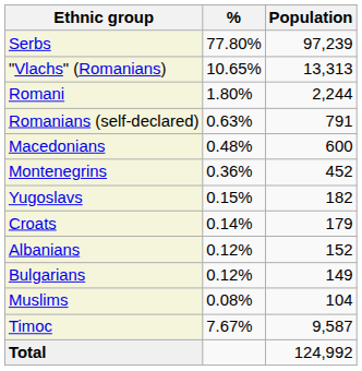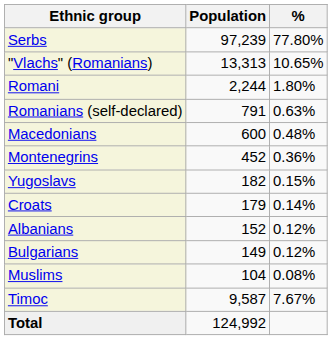 <table class="wikitable">
 <tr>
 <th>Ethnic group</th>
+<th>Population</th>
 <th>%</th>
-<th>Population</th>
 </tr>
 <tr>
 <td style="background:#F5F5DC;"><a href='#'>Serbs</a></td>
+<td align="right">97,239</td>
 <td>77.80%</td>
-<td align="right">97,239</td>
 </tr>
 <tr>
 <td style="background:#F5F5DC;">"<a href='#'>Vlachs</a>" (<a href='#'>Romanians</a>)</td>
+<td align="right">13,313</td>
 <td>10.65%</td>
-<td align="right">13,313</td>
 </tr>
 <tr>
 <td style="background:#F5F5DC;"><a href='#'>Romani</a></td>
+<td align="right">2,244</td>
 <td>1.80%</td>
-<td align="right">2,244</td>
 </tr>
 <tr>
 <td style="background:#F5F5DC;"><a href='#'>Romanians</a> (self-declared)</td>
+<td align="right">791</td>
 <td>0.63%</td>
-<td align="right">791</td>
 </tr>
 <tr>
 <td style="background:#F5F5DC;"><a href='#'>Macedonians</a></td>
+<td align="right">600</td>
 <td>0.48%</td>
-<td align="right">600</td>
 </tr>
 <tr>
 <td style="background:#F5F5DC;"><a href='#'>Montenegrins</a></td>
+<td align="right">452</td>
 <td>0.36%</td>
-<td align="right">452</td>
 </tr>
 <tr>
 <td style="background:#F5F5DC;"><a href='#'>Yugoslavs</a></td>
+<td align="right">182</td>
 <td>0.15%</td>
-<td align="right">182</td>
 </tr>
 <tr>
 <td style="background:#F5F5DC;"><a href='#'>Croats</a></td>
+<td align="right">179</td>
 <td>0.14%</td>
-<td align="right">179</td>
 </tr>
 <tr>
 <td style="background:#F5F5DC;"><a href='#'>Albanians</a></td>
+<td align="right">152</td>
 <td>0.12%</td>
-<td align="right">152</td>
 </tr>
 <tr>
 <td style="background:#F5F5DC;"><a href='#'>Bulgarians</a></td>
+<td align="right">149</td>
 <td>0.12%</td>
-<td align="right">149</td>
 </tr>
 <tr>
 <td style="background:#F5F5DC;"><a href='#'>Muslims</a></td>
+<td align="right">104</td>
 <td>0.08%</td>
-<td align="right">104</td>
 </tr>
 <tr>
 <td style="background:#F5F5DC;"><a href='#'>Timoc</a></td>
+<td align="right">9,587</td>
 <td>7.67%</td>
-<td align="right">9,587</td>
 </tr>
 <tr>
 <td style="background:#F0F0F0;"><strong>Total</strong></td>
+<td align="right">124,992</td>
 <td></td>
-<td align="right">124,992</td>
 </tr>
 </table>
